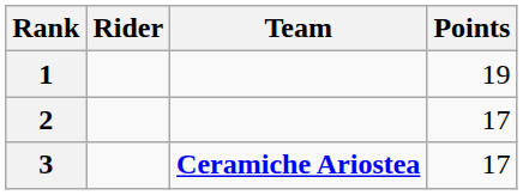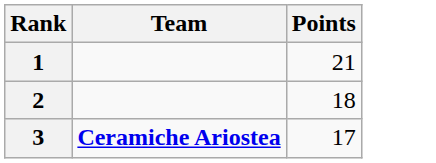 <table class="wikitable">
 <tr>
 <th scope="col">Rank</th>
-<th scope="col">Rider</th>
 <th scope="col">Team</th>
 <th scope="col">Points</th>
 </tr>
 <tr>
 <th scope="row">1</th>
-<td>   </td>
 <td></td>
-<td align=right>19</td>
+<td align=right>21</td>
 </tr>
 <tr>
 <th scope="row">2</th>
 <td></td>
-<td></td>
-<td align=right>17</td>
+<td align=right>18</td>
 </tr>
 <tr>
 <th scope="row">3</th>
-<td></td>
 <td><strong><a href='#'>Ceramiche Ariostea</a></strong></td>
 <td align=right>17</td>
 </tr>
 </table>
